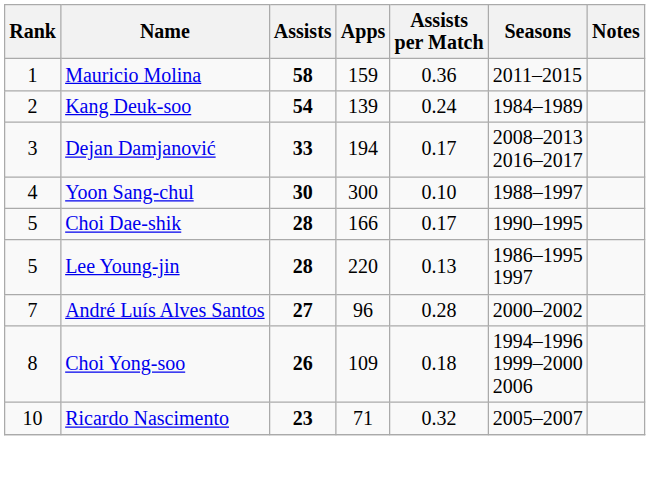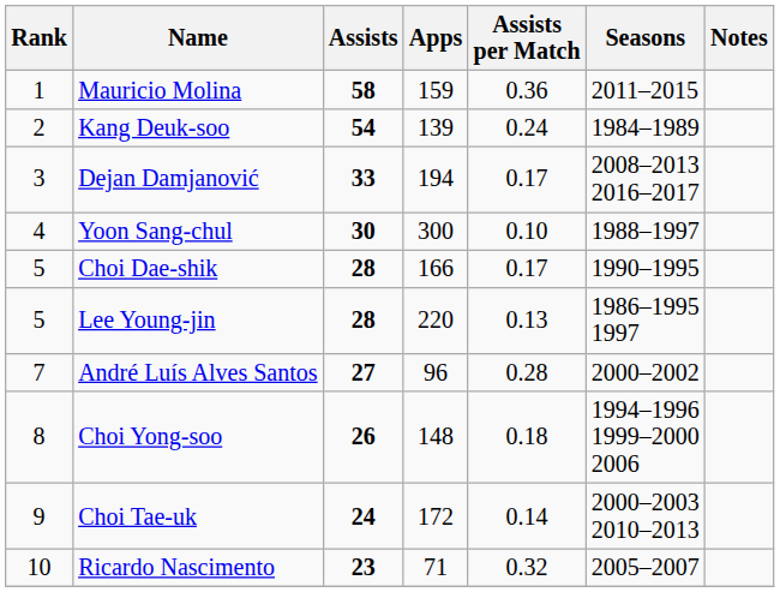 <table class="wikitable sortable" style="text-align:center">
 <tr>
 <th>Rank</th>
 <th>Name</th>
 <th>Assists</th>
 <th>Apps</th>
 <th>Assists<br>per Match</th>
 <th>Seasons</th>
 <th>Notes</th>
 </tr>
 <tr>
 <td>1</td>
 <td align=left> <a href='#'>Mauricio Molina</a></td>
 <td><strong>58</strong></td>
 <td>159</td>
 <td>0.36</td>
 <td align=left>2011–2015</td>
 <td></td>
 </tr>
 <tr>
 <td>2</td>
 <td align=left> <a href='#'>Kang Deuk-soo</a></td>
 <td><strong>54</strong></td>
 <td>139</td>
 <td>0.24</td>
 <td align=left>1984–1989</td>
 <td></td>
 </tr>
 <tr>
 <td>3</td>
 <td align=left> <a href='#'>Dejan Damjanović</a></td>
 <td><strong>33</strong></td>
 <td>194</td>
 <td>0.17</td>
 <td align=left>2008–2013<br>2016–2017</td>
 <td></td>
 </tr>
 <tr>
 <td>4</td>
 <td align=left> <a href='#'>Yoon Sang-chul</a></td>
 <td><strong>30</strong></td>
 <td>300</td>
 <td>0.10</td>
 <td align=left>1988–1997</td>
 <td></td>
 </tr>
 <tr>
 <td>5</td>
 <td align=left> <a href='#'>Choi Dae-shik</a></td>
 <td><strong>28</strong></td>
 <td>166</td>
 <td>0.17</td>
 <td align=left>1990–1995</td>
 <td></td>
 </tr>
 <tr>
 <td>5</td>
 <td align=left> <a href='#'>Lee Young-jin</a></td>
 <td><strong>28</strong></td>
 <td>220</td>
 <td>0.13</td>
 <td align=left>1986–1995<br>1997</td>
 <td></td>
 </tr>
 <tr>
 <td>7</td>
 <td align=left> <a href='#'>André Luís Alves Santos</a></td>
 <td><strong>27</strong></td>
 <td>96</td>
 <td>0.28</td>
 <td align=left>2000–2002</td>
 <td></td>
 </tr>
 <tr>
 <td>8</td>
 <td align=left> <a href='#'>Choi Yong-soo</a></td>
 <td><strong>26</strong></td>
-<td>109</td>
+<td>148</td>
 <td>0.18</td>
 <td align=left>1994–1996<br>1999–2000<br>2006</td>
+<td></td>
+</tr>
+<tr>
+<td>9</td>
+<td align=left> <a href='#'>Choi Tae-uk</a></td>
+<td><strong>24</strong></td>
+<td>172</td>
+<td>0.14</td>
+<td align=left>2000–2003<br>2010–2013</td>
 <td></td>
 </tr>
 <tr>
 <td>10</td>
 <td align=left> <a href='#'>Ricardo Nascimento</a></td>
 <td><strong>23</strong></td>
 <td>71</td>
 <td>0.32</td>
 <td align=left>2005–2007</td>
 <td></td>
 </tr>
 <tr>
 </tr>
 </table>
